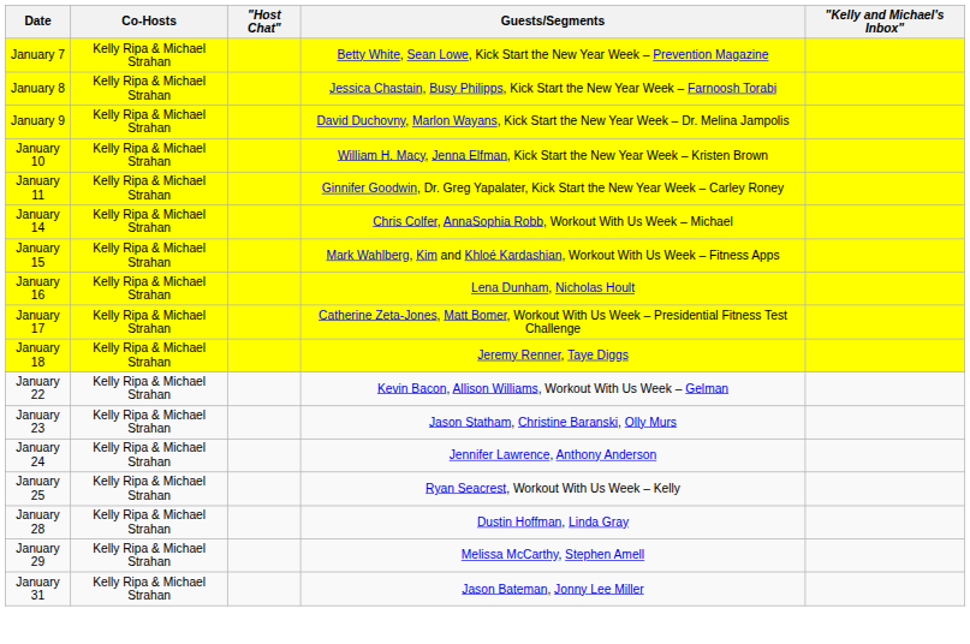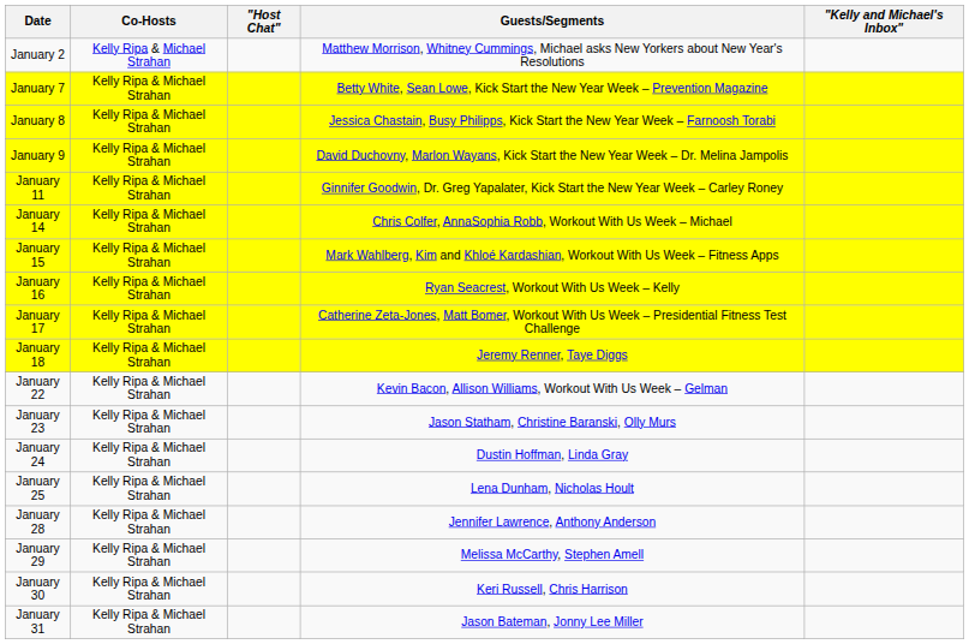 <table class="wikitable sortable" style="text-align:center;">
 <tr>
 <th>Date</th>
 <th>Co-Hosts</th>
 <th><em>"Host Chat"</em></th>
 <th>Guests/Segments</th>
 <th><em>"Kelly and Michael's Inbox"</em></th>
+</tr>
+<tr>
+<td>January 2</td>
+<td><a href='#'>Kelly Ripa</a> & <a href='#'>Michael Strahan</a></td>
+<td></td>
+<td><a href='#'>Matthew Morrison</a>, <a href='#'>Whitney Cummings</a>, Michael asks New Yorkers about New Year's Resolutions</td>
+<td></td>
 </tr>
 <tr style="background:yellow;">
 <td>January 7</td>
 <td>Kelly Ripa & Michael Strahan</td>
 <td></td>
 <td><a href='#'>Betty White</a>, <a href='#'>Sean Lowe</a>, Kick Start the New Year Week – <a href='#'>Prevention Magazine</a></td>
 <td></td>
 </tr>
 <tr style="background:yellow;">
 <td>January 8</td>
 <td>Kelly Ripa & Michael Strahan</td>
 <td></td>
 <td><a href='#'>Jessica Chastain</a>, <a href='#'>Busy Philipps</a>, Kick Start the New Year Week – <a href='#'>Farnoosh Torabi</a></td>
 <td></td>
 </tr>
 <tr style="background:yellow;">
 <td>January 9</td>
 <td>Kelly Ripa & Michael Strahan</td>
 <td></td>
 <td><a href='#'>David Duchovny</a>, <a href='#'>Marlon Wayans</a>, Kick Start the New Year Week – Dr. Melina Jampolis</td>
-<td></td>
-</tr>
-<tr style="background:yellow;">
-<td>January 10</td>
-<td>Kelly Ripa & Michael Strahan</td>
-<td></td>
-<td><a href='#'>William H. Macy</a>, <a href='#'>Jenna Elfman</a>, Kick Start the New Year Week – Kristen Brown</td>
 <td></td>
 </tr>
 <tr style="background:yellow;">
 <td>January 11</td>
 <td>Kelly Ripa & Michael Strahan</td>
 <td></td>
 <td><a href='#'>Ginnifer Goodwin</a>, Dr. Greg Yapalater, Kick Start the New Year Week – Carley Roney</td>
 <td></td>
 </tr>
 <tr style="background:yellow;">
 <td>January 14</td>
 <td>Kelly Ripa & Michael Strahan</td>
 <td></td>
 <td><a href='#'>Chris Colfer</a>, <a href='#'>AnnaSophia Robb</a>, Workout With Us Week – Michael</td>
 <td></td>
 </tr>
 <tr style="background:yellow;">
 <td>January 15</td>
 <td>Kelly Ripa & Michael Strahan</td>
 <td></td>
 <td><a href='#'>Mark Wahlberg</a>, <a href='#'>Kim</a> and <a href='#'>Khloé Kardashian</a>, Workout With Us Week – Fitness Apps</td>
 <td></td>
 </tr>
 <tr style="background:yellow;">
 <td>January 16</td>
 <td>Kelly Ripa & Michael Strahan</td>
 <td></td>
-<td><a href='#'>Lena Dunham</a>, <a href='#'>Nicholas Hoult</a></td>
+<td><a href='#'>Ryan Seacrest</a>, Workout With Us Week – Kelly</td>
 <td></td>
 </tr>
 <tr style="background:yellow;">
 <td>January 17</td>
 <td>Kelly Ripa & Michael Strahan</td>
 <td></td>
 <td><a href='#'>Catherine Zeta-Jones</a>, <a href='#'>Matt Bomer</a>, Workout With Us Week – Presidential Fitness Test Challenge</td>
 <td></td>
 </tr>
 <tr style="background:yellow;">
 <td>January 18</td>
 <td>Kelly Ripa & Michael Strahan</td>
 <td></td>
 <td><a href='#'>Jeremy Renner</a>, <a href='#'>Taye Diggs</a></td>
 <td></td>
 </tr>
 <tr>
 <td>January 22</td>
 <td>Kelly Ripa & Michael Strahan</td>
 <td></td>
 <td><a href='#'>Kevin Bacon</a>, <a href='#'>Allison Williams</a>, Workout With Us Week – <a href='#'>Gelman</a></td>
 <td></td>
 </tr>
 <tr>
 <td>January 23</td>
 <td>Kelly Ripa & Michael Strahan</td>
 <td></td>
 <td><a href='#'>Jason Statham</a>, <a href='#'>Christine Baranski</a>, <a href='#'>Olly Murs</a></td>
 <td></td>
 </tr>
 <tr>
 <td>January 24</td>
 <td>Kelly Ripa & Michael Strahan</td>
 <td></td>
-<td><a href='#'>Jennifer Lawrence</a>, <a href='#'>Anthony Anderson</a></td>
+<td><a href='#'>Dustin Hoffman</a>, <a href='#'>Linda Gray</a></td>
 <td></td>
 </tr>
 <tr>
 <td>January 25</td>
 <td>Kelly Ripa & Michael Strahan</td>
 <td></td>
-<td><a href='#'>Ryan Seacrest</a>, Workout With Us Week – Kelly</td>
+<td><a href='#'>Lena Dunham</a>, <a href='#'>Nicholas Hoult</a></td>
 <td></td>
 </tr>
 <tr>
 <td>January 28</td>
 <td>Kelly Ripa & Michael Strahan</td>
 <td></td>
-<td><a href='#'>Dustin Hoffman</a>, <a href='#'>Linda Gray</a></td>
+<td><a href='#'>Jennifer Lawrence</a>, <a href='#'>Anthony Anderson</a></td>
 <td></td>
 </tr>
 <tr>
 <td>January 29</td>
 <td>Kelly Ripa & Michael Strahan</td>
 <td></td>
 <td><a href='#'>Melissa McCarthy</a>, <a href='#'>Stephen Amell</a></td>
 <td></td>
 </tr>
 <tr>
+<td>January 30</td>
+<td>Kelly Ripa & Michael Strahan</td>
+<td></td>
+<td><a href='#'>Keri Russell</a>, <a href='#'>Chris Harrison</a></td>
+<td></td>
+</tr>
+<tr>
 <td>January 31</td>
 <td>Kelly Ripa & Michael Strahan</td>
 <td></td>
 <td><a href='#'>Jason Bateman</a>, <a href='#'>Jonny Lee Miller</a></td>
 <td></td>
 </tr>
 </table>
